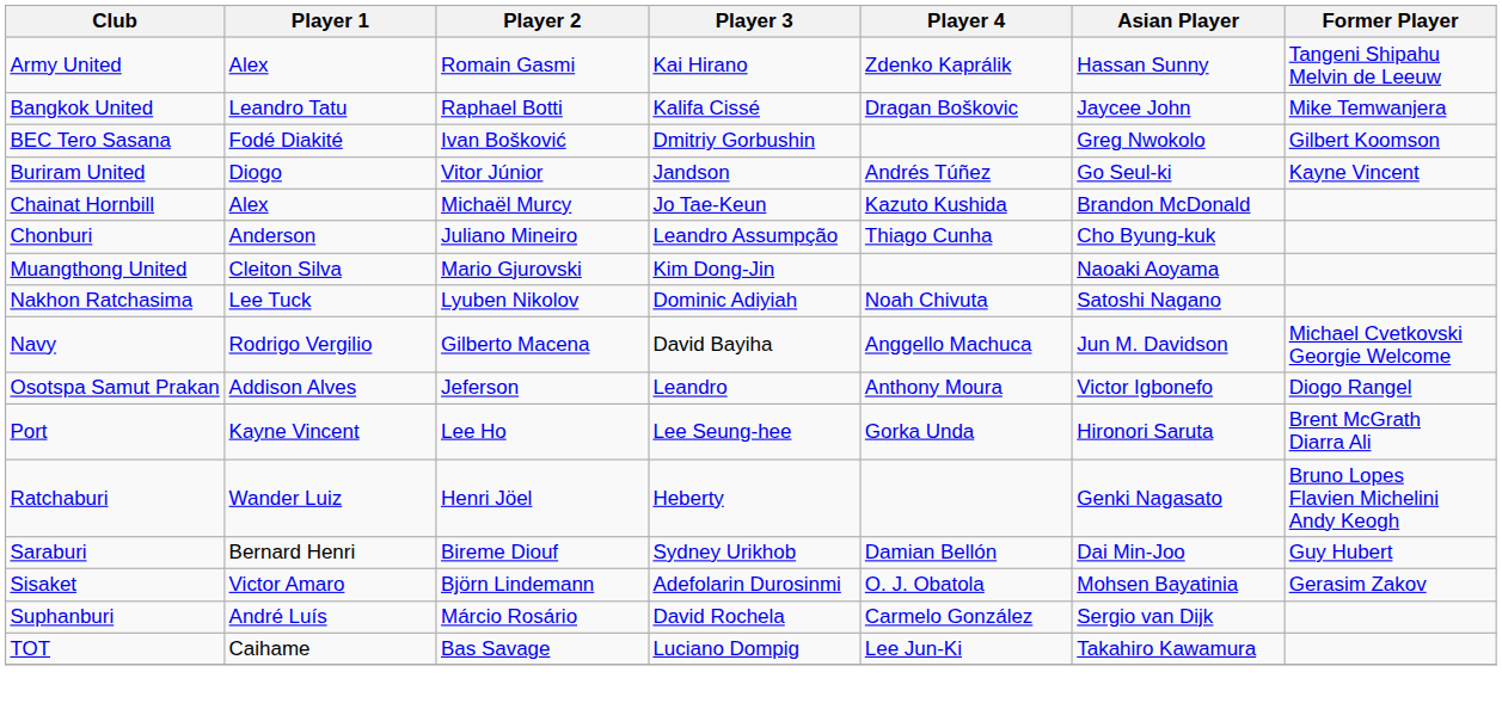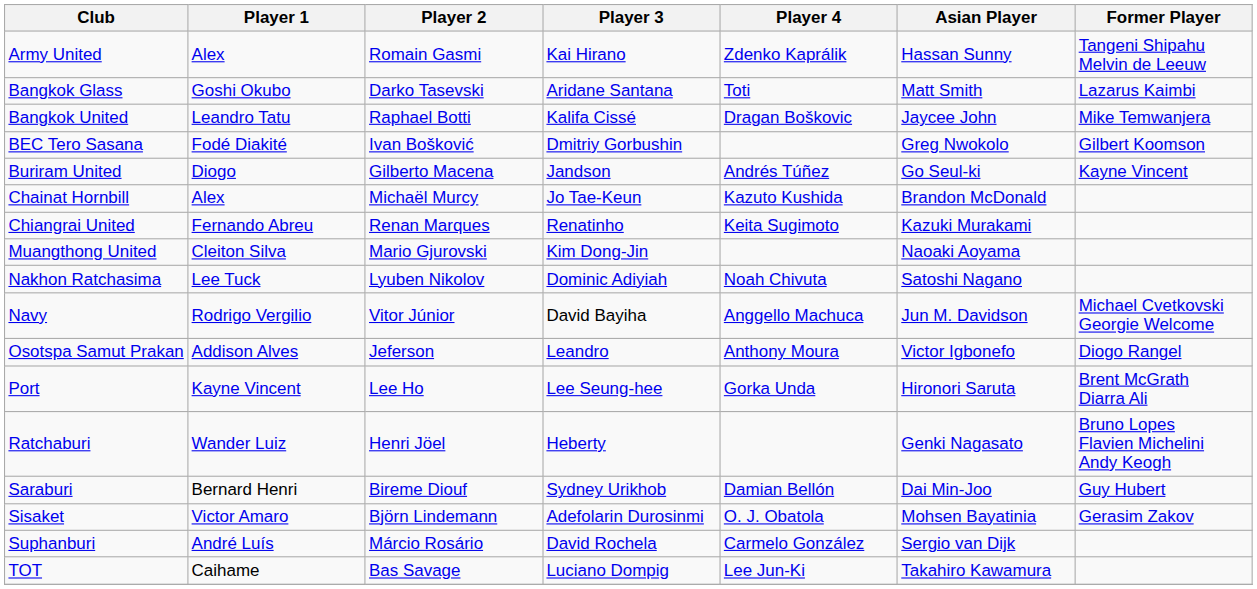 <table class="wikitable" border="1">
 <tr>
 <th>Club</th>
 <th width="160">Player 1</th>
 <th width="160">Player 2</th>
 <th width="160">Player 3</th>
 <th width="160">Player 4</th>
 <th width="160">Asian Player</th>
 <th width="160">Former Player</th>
 </tr>
 <tr>
 <td><a href='#'>Army United</a></td>
 <td> <a href='#'>Alex</a></td>
 <td> <a href='#'>Romain Gasmi</a></td>
 <td> <a href='#'>Kai Hirano</a></td>
 <td> <a href='#'>Zdenko Kaprálik</a></td>
 <td> <a href='#'>Hassan Sunny</a></td>
 <td> <a href='#'>Tangeni Shipahu</a> <br>  <a href='#'>Melvin de Leeuw</a></td>
+</tr>
+<tr>
+<td><a href='#'>Bangkok Glass</a></td>
+<td> <a href='#'>Goshi Okubo</a></td>
+<td> <a href='#'>Darko Tasevski</a></td>
+<td> <a href='#'>Aridane Santana</a></td>
+<td> <a href='#'>Toti</a></td>
+<td> <a href='#'>Matt Smith</a></td>
+<td> <a href='#'>Lazarus Kaimbi</a></td>
 </tr>
 <tr>
 <td><a href='#'>Bangkok United</a></td>
 <td> <a href='#'>Leandro Tatu</a></td>
 <td> <a href='#'>Raphael Botti</a></td>
 <td> <a href='#'>Kalifa Cissé</a></td>
 <td> <a href='#'>Dragan Boškovic</a></td>
 <td> <a href='#'>Jaycee John</a></td>
 <td> <a href='#'>Mike Temwanjera</a></td>
 </tr>
 <tr>
 <td><a href='#'>BEC Tero Sasana</a></td>
 <td> <a href='#'>Fodé Diakité</a></td>
 <td> <a href='#'>Ivan Bošković</a></td>
 <td> <a href='#'>Dmitriy Gorbushin</a></td>
 <td></td>
 <td> <a href='#'>Greg Nwokolo</a></td>
 <td> <a href='#'>Gilbert Koomson</a></td>
 </tr>
 <tr>
 <td><a href='#'>Buriram United</a></td>
 <td> <a href='#'>Diogo</a></td>
-<td> <a href='#'>Vitor Júnior</a></td>
+<td> <a href='#'>Gilberto Macena</a></td>
 <td> <a href='#'>Jandson</a></td>
 <td> <a href='#'>Andrés Túñez</a></td>
 <td> <a href='#'>Go Seul-ki</a></td>
 <td> <a href='#'>Kayne Vincent</a></td>
 </tr>
 <tr>
 <td><a href='#'>Chainat Hornbill</a></td>
 <td> <a href='#'>Alex</a></td>
 <td> <a href='#'>Michaël Murcy</a></td>
 <td> <a href='#'>Jo Tae-Keun</a></td>
 <td> <a href='#'>Kazuto Kushida</a></td>
 <td> <a href='#'>Brandon McDonald</a></td>
 <td></td>
 </tr>
 <tr>
-<td><a href='#'>Chonburi</a></td>
-<td> <a href='#'>Anderson</a></td>
-<td> <a href='#'>Juliano Mineiro</a></td>
-<td> <a href='#'>Leandro Assumpção</a></td>
-<td> <a href='#'>Thiago Cunha</a></td>
-<td> <a href='#'>Cho Byung-kuk</a></td>
+<td><a href='#'>Chiangrai United</a></td>
+<td> <a href='#'>Fernando Abreu</a></td>
+<td> <a href='#'>Renan Marques</a></td>
+<td> <a href='#'>Renatinho</a></td>
+<td> <a href='#'>Keita Sugimoto</a></td>
+<td> <a href='#'>Kazuki Murakami</a></td>
 <td></td>
 </tr>
 <tr>
 <td><a href='#'>Muangthong United</a></td>
 <td> <a href='#'>Cleiton Silva</a></td>
 <td> <a href='#'>Mario Gjurovski</a></td>
 <td> <a href='#'>Kim Dong-Jin</a></td>
 <td></td>
 <td> <a href='#'>Naoaki Aoyama</a></td>
 <td></td>
 </tr>
 <tr>
 <td><a href='#'>Nakhon Ratchasima</a></td>
 <td> <a href='#'>Lee Tuck</a></td>
 <td> <a href='#'>Lyuben Nikolov</a></td>
 <td> <a href='#'>Dominic Adiyiah</a></td>
 <td> <a href='#'>Noah Chivuta</a></td>
 <td> <a href='#'>Satoshi Nagano</a></td>
 <td></td>
 </tr>
 <tr>
 <td><a href='#'>Navy</a></td>
 <td> <a href='#'>Rodrigo Vergilio</a></td>
-<td> <a href='#'>Gilberto Macena</a></td>
+<td> <a href='#'>Vitor Júnior</a></td>
 <td> David Bayiha</td>
 <td> <a href='#'>Anggello Machuca</a></td>
 <td> <a href='#'>Jun M. Davidson</a></td>
 <td> <a href='#'>Michael Cvetkovski</a> <br>  <a href='#'>Georgie Welcome</a></td>
 </tr>
 <tr>
 <td><a href='#'>Osotspa Samut Prakan</a></td>
 <td> <a href='#'>Addison Alves</a></td>
 <td> <a href='#'>Jeferson</a></td>
 <td> <a href='#'>Leandro</a></td>
 <td> <a href='#'>Anthony Moura</a></td>
 <td> <a href='#'>Victor Igbonefo</a></td>
 <td> <a href='#'>Diogo Rangel</a></td>
 </tr>
 <tr>
 <td><a href='#'>Port</a></td>
 <td> <a href='#'>Kayne Vincent</a></td>
 <td> <a href='#'>Lee Ho</a></td>
 <td> <a href='#'>Lee Seung-hee</a></td>
 <td> <a href='#'>Gorka Unda</a></td>
 <td> <a href='#'>Hironori Saruta</a></td>
 <td> <a href='#'>Brent McGrath</a> <br>  <a href='#'>Diarra Ali</a></td>
 </tr>
 <tr>
 <td><a href='#'>Ratchaburi</a></td>
 <td> <a href='#'>Wander Luiz</a></td>
 <td> <a href='#'>Henri Jöel</a></td>
 <td> <a href='#'>Heberty</a></td>
 <td></td>
 <td> <a href='#'>Genki Nagasato</a></td>
 <td> <a href='#'>Bruno Lopes</a> <br>  <a href='#'>Flavien Michelini</a> <br> <a href='#'>Andy Keogh</a></td>
 </tr>
 <tr>
 <td><a href='#'>Saraburi</a></td>
 <td> Bernard Henri</td>
 <td> <a href='#'>Bireme Diouf</a></td>
 <td> <a href='#'>Sydney Urikhob</a></td>
 <td> <a href='#'>Damian Bellón</a></td>
 <td> <a href='#'>Dai Min-Joo</a></td>
 <td> <a href='#'>Guy Hubert</a></td>
 </tr>
 <tr>
 <td><a href='#'>Sisaket</a></td>
 <td> <a href='#'>Victor Amaro</a></td>
 <td> <a href='#'>Björn Lindemann</a></td>
 <td> <a href='#'>Adefolarin Durosinmi</a></td>
 <td> <a href='#'>O. J. Obatola</a></td>
 <td> <a href='#'>Mohsen Bayatinia</a></td>
 <td> <a href='#'>Gerasim Zakov</a></td>
 </tr>
 <tr>
 <td><a href='#'>Suphanburi</a></td>
 <td> <a href='#'>André Luís</a></td>
 <td> <a href='#'>Márcio Rosário</a></td>
 <td> <a href='#'>David Rochela</a></td>
 <td> <a href='#'>Carmelo González</a></td>
 <td> <a href='#'>Sergio van Dijk</a></td>
 <td></td>
 </tr>
 <tr>
 <td><a href='#'>TOT</a></td>
 <td> Caihame</td>
 <td> <a href='#'>Bas Savage</a></td>
 <td> <a href='#'>Luciano Dompig</a></td>
 <td> <a href='#'>Lee Jun-Ki</a></td>
 <td> <a href='#'>Takahiro Kawamura</a></td>
 <td></td>
 </tr>
 <tr>
 </tr>
 </table>
